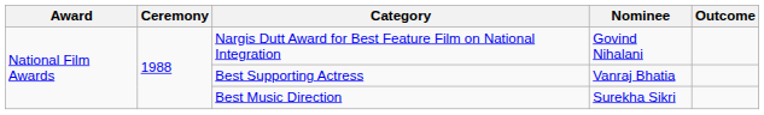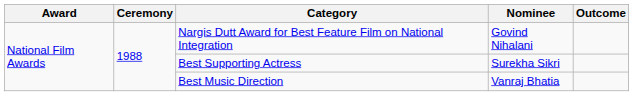 <table class="wikitable">
 <tr>
 <th>Award</th>
 <th>Ceremony</th>
 <th>Category</th>
 <th>Nominee</th>
 <th>Outcome</th>
 </tr>
 <tr>
 <td rowspan="3"><a href='#'>National Film Awards</a></td>
 <td rowspan="3"><a href='#'>1988</a></td>
 <td><a href='#'>Nargis Dutt Award for Best Feature Film on National Integration</a></td>
 <td><a href='#'>Govind Nihalani</a></td>
 <td></td>
 </tr>
 <tr>
 <td><a href='#'>Best Supporting Actress</a></td>
-<td><a href='#'>Vanraj Bhatia</a></td>
+<td><a href='#'>Surekha Sikri</a></td>
 <td></td>
 </tr>
 <tr>
 <td><a href='#'>Best Music Direction</a></td>
-<td><a href='#'>Surekha Sikri</a></td>
+<td><a href='#'>Vanraj Bhatia</a></td>
 <td></td>
 </tr>
 </table>
